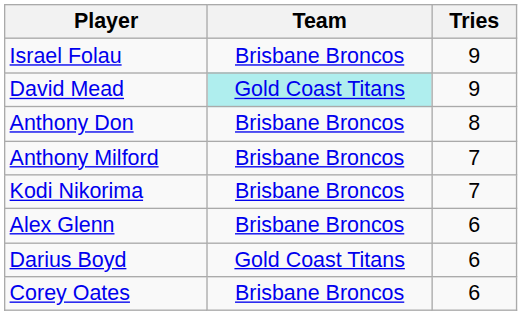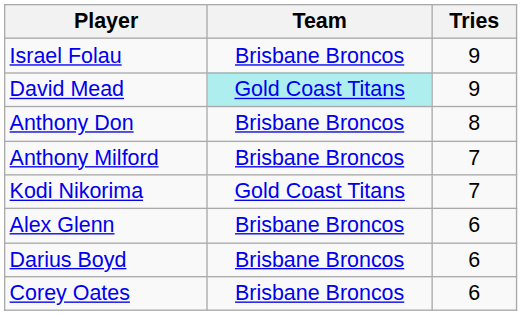 <table class="wikitable" style="text-align:center;">
 <tr>
 <th style="width:9em">Player</th>
 <th style="width:10em">Team</th>
 <th style="width:3.5em">Tries</th>
 </tr>
 <tr>
 <td style="text-align:left;"><a href='#'>Israel Folau</a></td>
 <td> <a href='#'>Brisbane Broncos</a></td>
 <td>9</td>
 </tr>
 <tr>
 <td style="text-align:left;"><a href='#'>David Mead</a></td>
 <td style="background: paleturquoise;"> <a href='#'>Gold Coast Titans</a></td>
 <td>9</td>
 </tr>
 <tr>
 <td style="text-align:left;"><a href='#'>Anthony Don</a></td>
 <td> <a href='#'>Brisbane Broncos</a></td>
 <td>8</td>
 </tr>
 <tr>
 <td style="text-align:left;"><a href='#'>Anthony Milford</a></td>
 <td> <a href='#'>Brisbane Broncos</a></td>
 <td>7</td>
 </tr>
 <tr>
 <td style="text-align:left;"><a href='#'>Kodi Nikorima</a></td>
-<td> <a href='#'>Brisbane Broncos</a></td>
+<td> <a href='#'>Gold Coast Titans</a></td>
 <td>7</td>
 </tr>
 <tr>
 <td style="text-align:left;"><a href='#'>Alex Glenn</a></td>
 <td> <a href='#'>Brisbane Broncos</a></td>
 <td>6</td>
 </tr>
 <tr>
 <td style="text-align:left;"><a href='#'>Darius Boyd</a></td>
-<td> <a href='#'>Gold Coast Titans</a></td>
+<td> <a href='#'>Brisbane Broncos</a></td>
 <td>6</td>
 </tr>
 <tr>
 <td style="text-align:left;"><a href='#'>Corey Oates</a></td>
 <td> <a href='#'>Brisbane Broncos</a></td>
 <td>6</td>
 </tr>
 </table>
